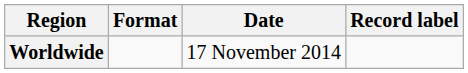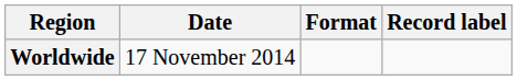 <table class="wikitable plainrowheaders">
 <tr>
 <th scope="col">Region</th>
+<th scope="col">Date</th>
 <th scope="col">Format</th>
-<th scope="col">Date</th>
 <th scope="col">Record label</th>
 </tr>
 <tr>
 <th scope="row">Worldwide</th>
+<td>17 November 2014</td>
 <td></td>
-<td>17 November 2014</td>
 <td></td>
 </tr>
 </table>
